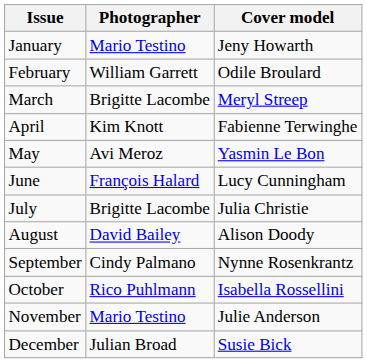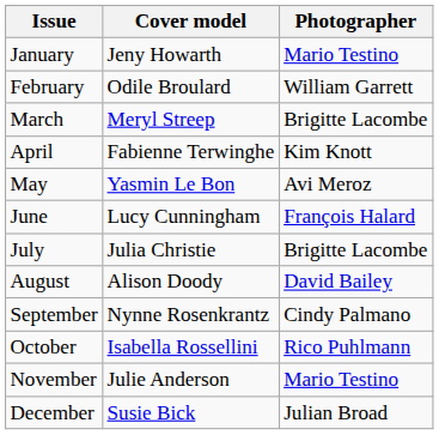 <table class="sortable wikitable">
 <tr>
 <th>Issue</th>
+<th>Cover model</th>
 <th>Photographer</th>
-<th>Cover model</th>
 </tr>
 <tr>
 <td>January</td>
+<td>Jeny Howarth</td>
 <td><a href='#'>Mario Testino</a></td>
-<td>Jeny Howarth</td>
 </tr>
 <tr>
 <td>February</td>
+<td>Odile Broulard</td>
 <td>William Garrett</td>
-<td>Odile Broulard</td>
 </tr>
 <tr>
 <td>March</td>
+<td><a href='#'>Meryl Streep</a></td>
 <td>Brigitte Lacombe</td>
-<td><a href='#'>Meryl Streep</a></td>
 </tr>
 <tr>
 <td>April</td>
+<td>Fabienne Terwinghe</td>
 <td>Kim Knott</td>
-<td>Fabienne Terwinghe</td>
 </tr>
 <tr>
 <td>May</td>
+<td><a href='#'>Yasmin Le Bon</a></td>
 <td>Avi Meroz</td>
-<td><a href='#'>Yasmin Le Bon</a></td>
 </tr>
 <tr>
 <td>June</td>
+<td>Lucy Cunningham</td>
 <td><a href='#'>François Halard</a></td>
-<td>Lucy Cunningham</td>
 </tr>
 <tr>
 <td>July</td>
+<td>Julia Christie</td>
 <td>Brigitte Lacombe</td>
-<td>Julia Christie</td>
 </tr>
 <tr>
 <td>August</td>
+<td>Alison Doody</td>
 <td><a href='#'>David Bailey</a></td>
-<td>Alison Doody</td>
 </tr>
 <tr>
 <td>September</td>
+<td>Nynne Rosenkrantz</td>
 <td>Cindy Palmano</td>
-<td>Nynne Rosenkrantz</td>
 </tr>
 <tr>
 <td>October</td>
+<td><a href='#'>Isabella Rossellini</a></td>
 <td><a href='#'>Rico Puhlmann</a></td>
-<td><a href='#'>Isabella Rossellini</a></td>
 </tr>
 <tr>
 <td>November</td>
+<td>Julie Anderson</td>
 <td><a href='#'>Mario Testino</a></td>
-<td>Julie Anderson</td>
 </tr>
 <tr>
 <td>December</td>
+<td><a href='#'>Susie Bick</a></td>
 <td>Julian Broad</td>
-<td><a href='#'>Susie Bick</a></td>
 </tr>
 </table>
